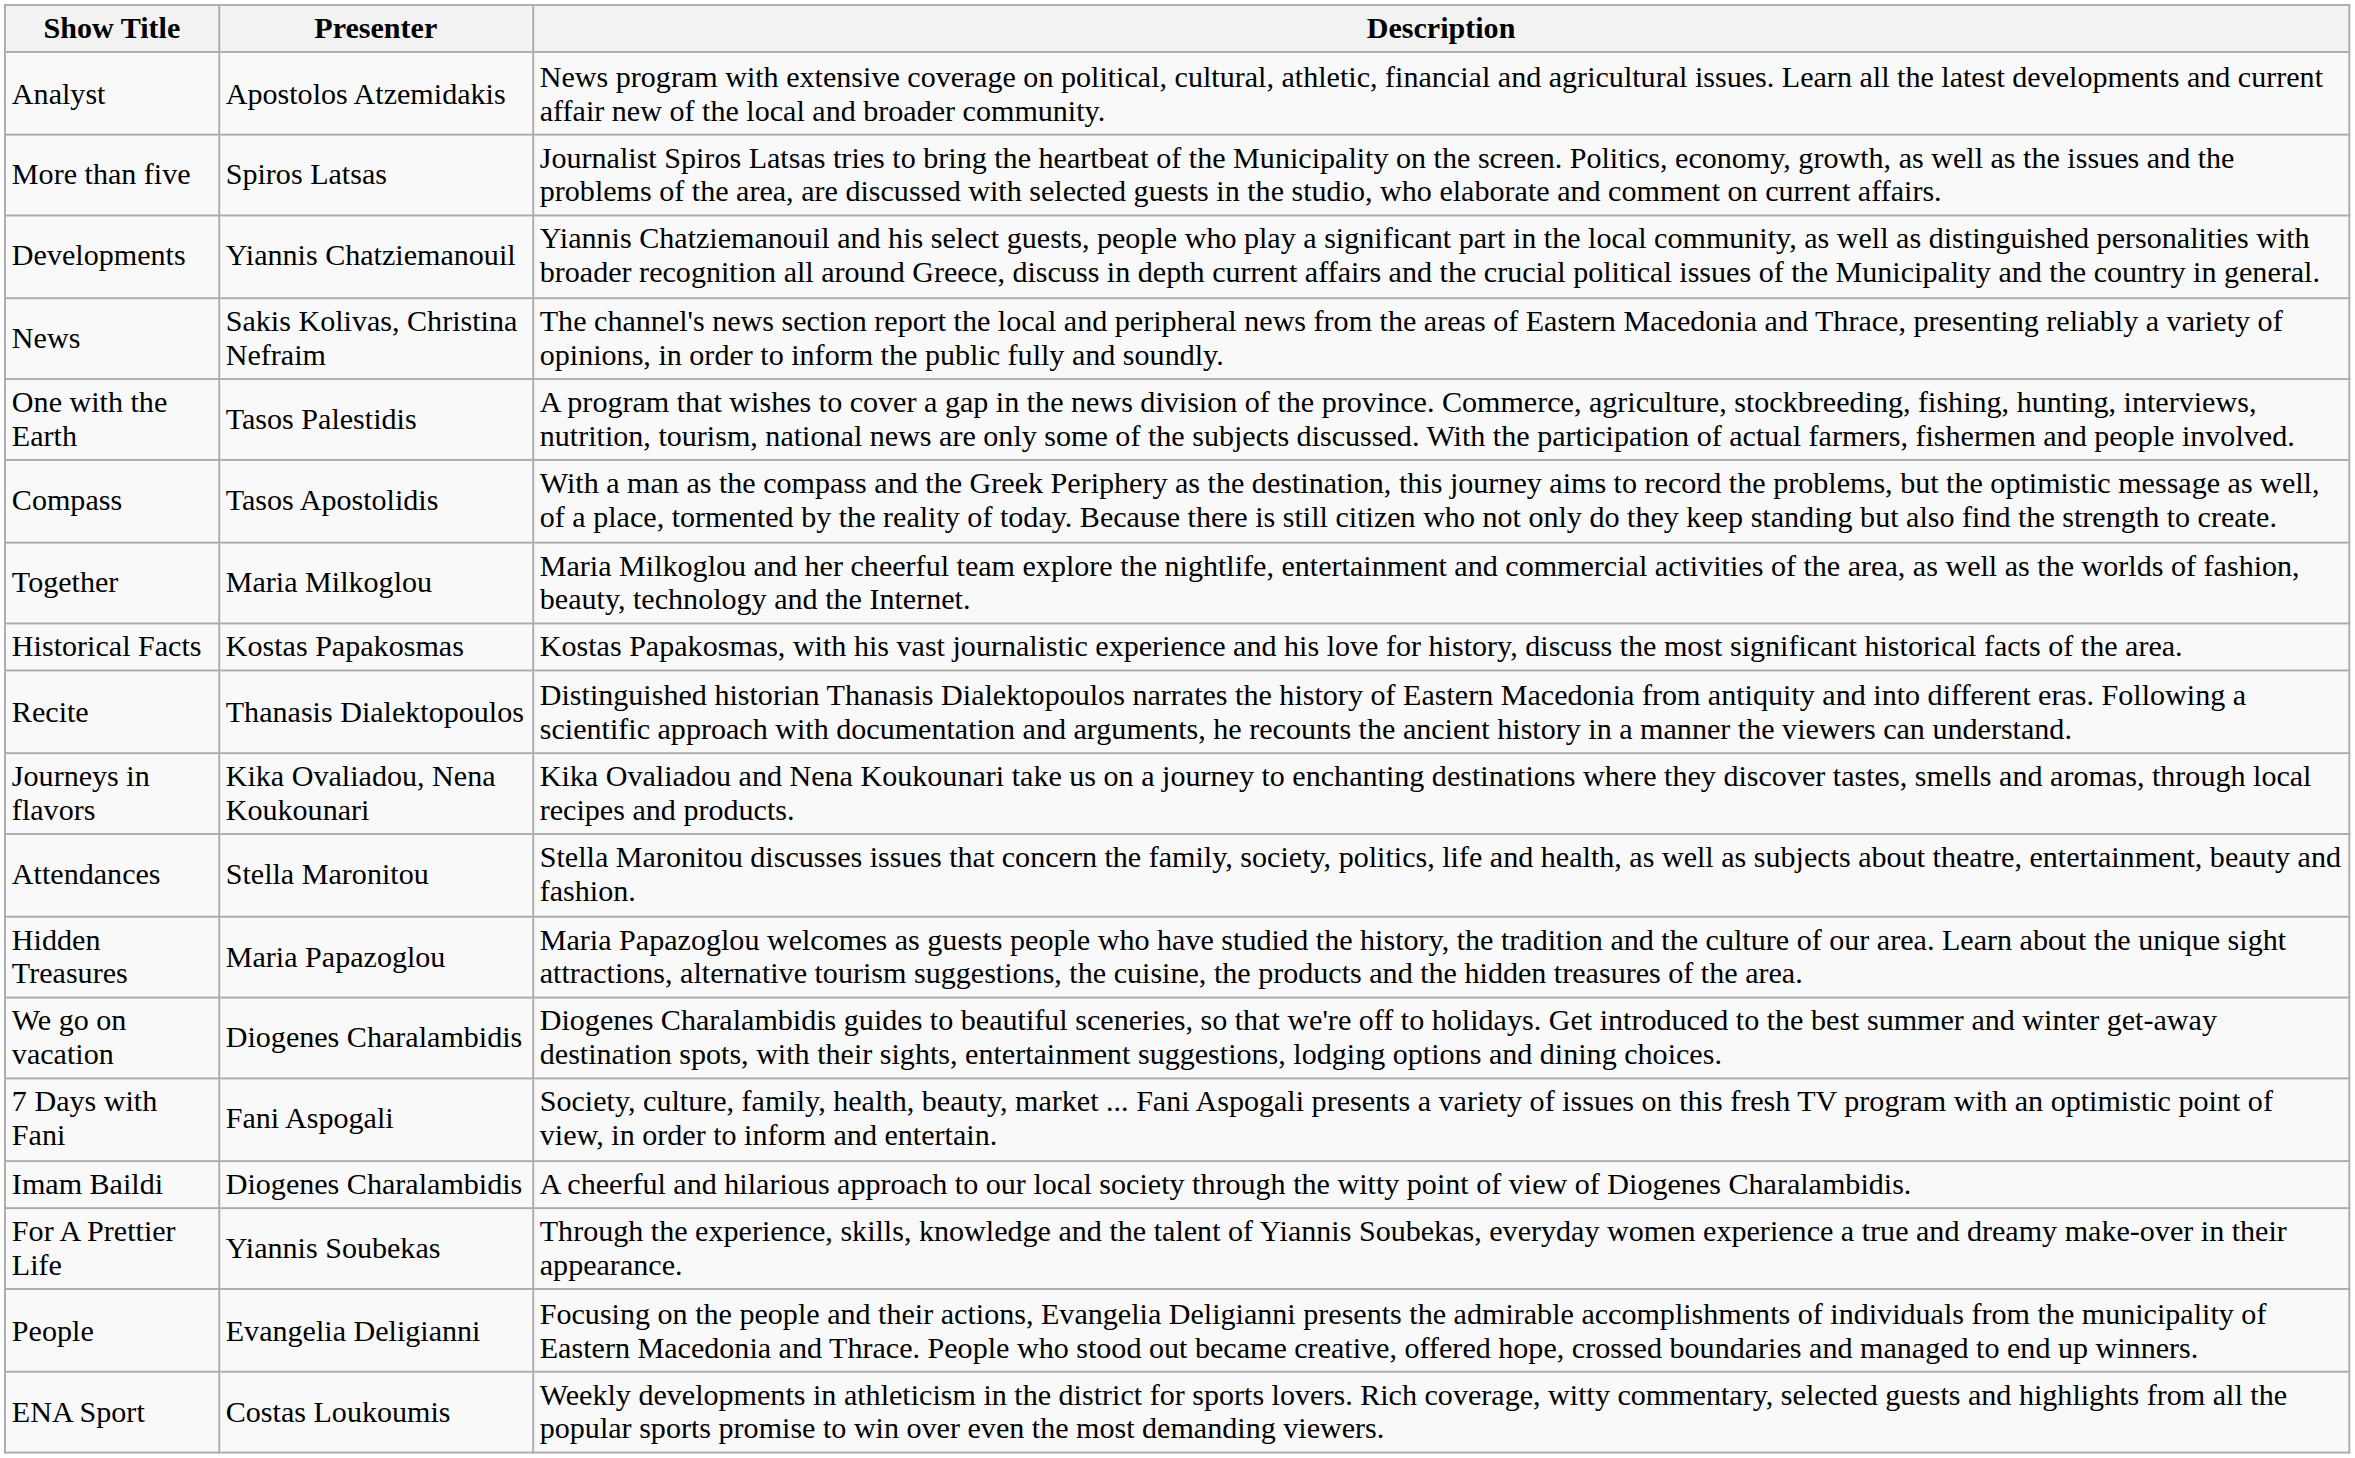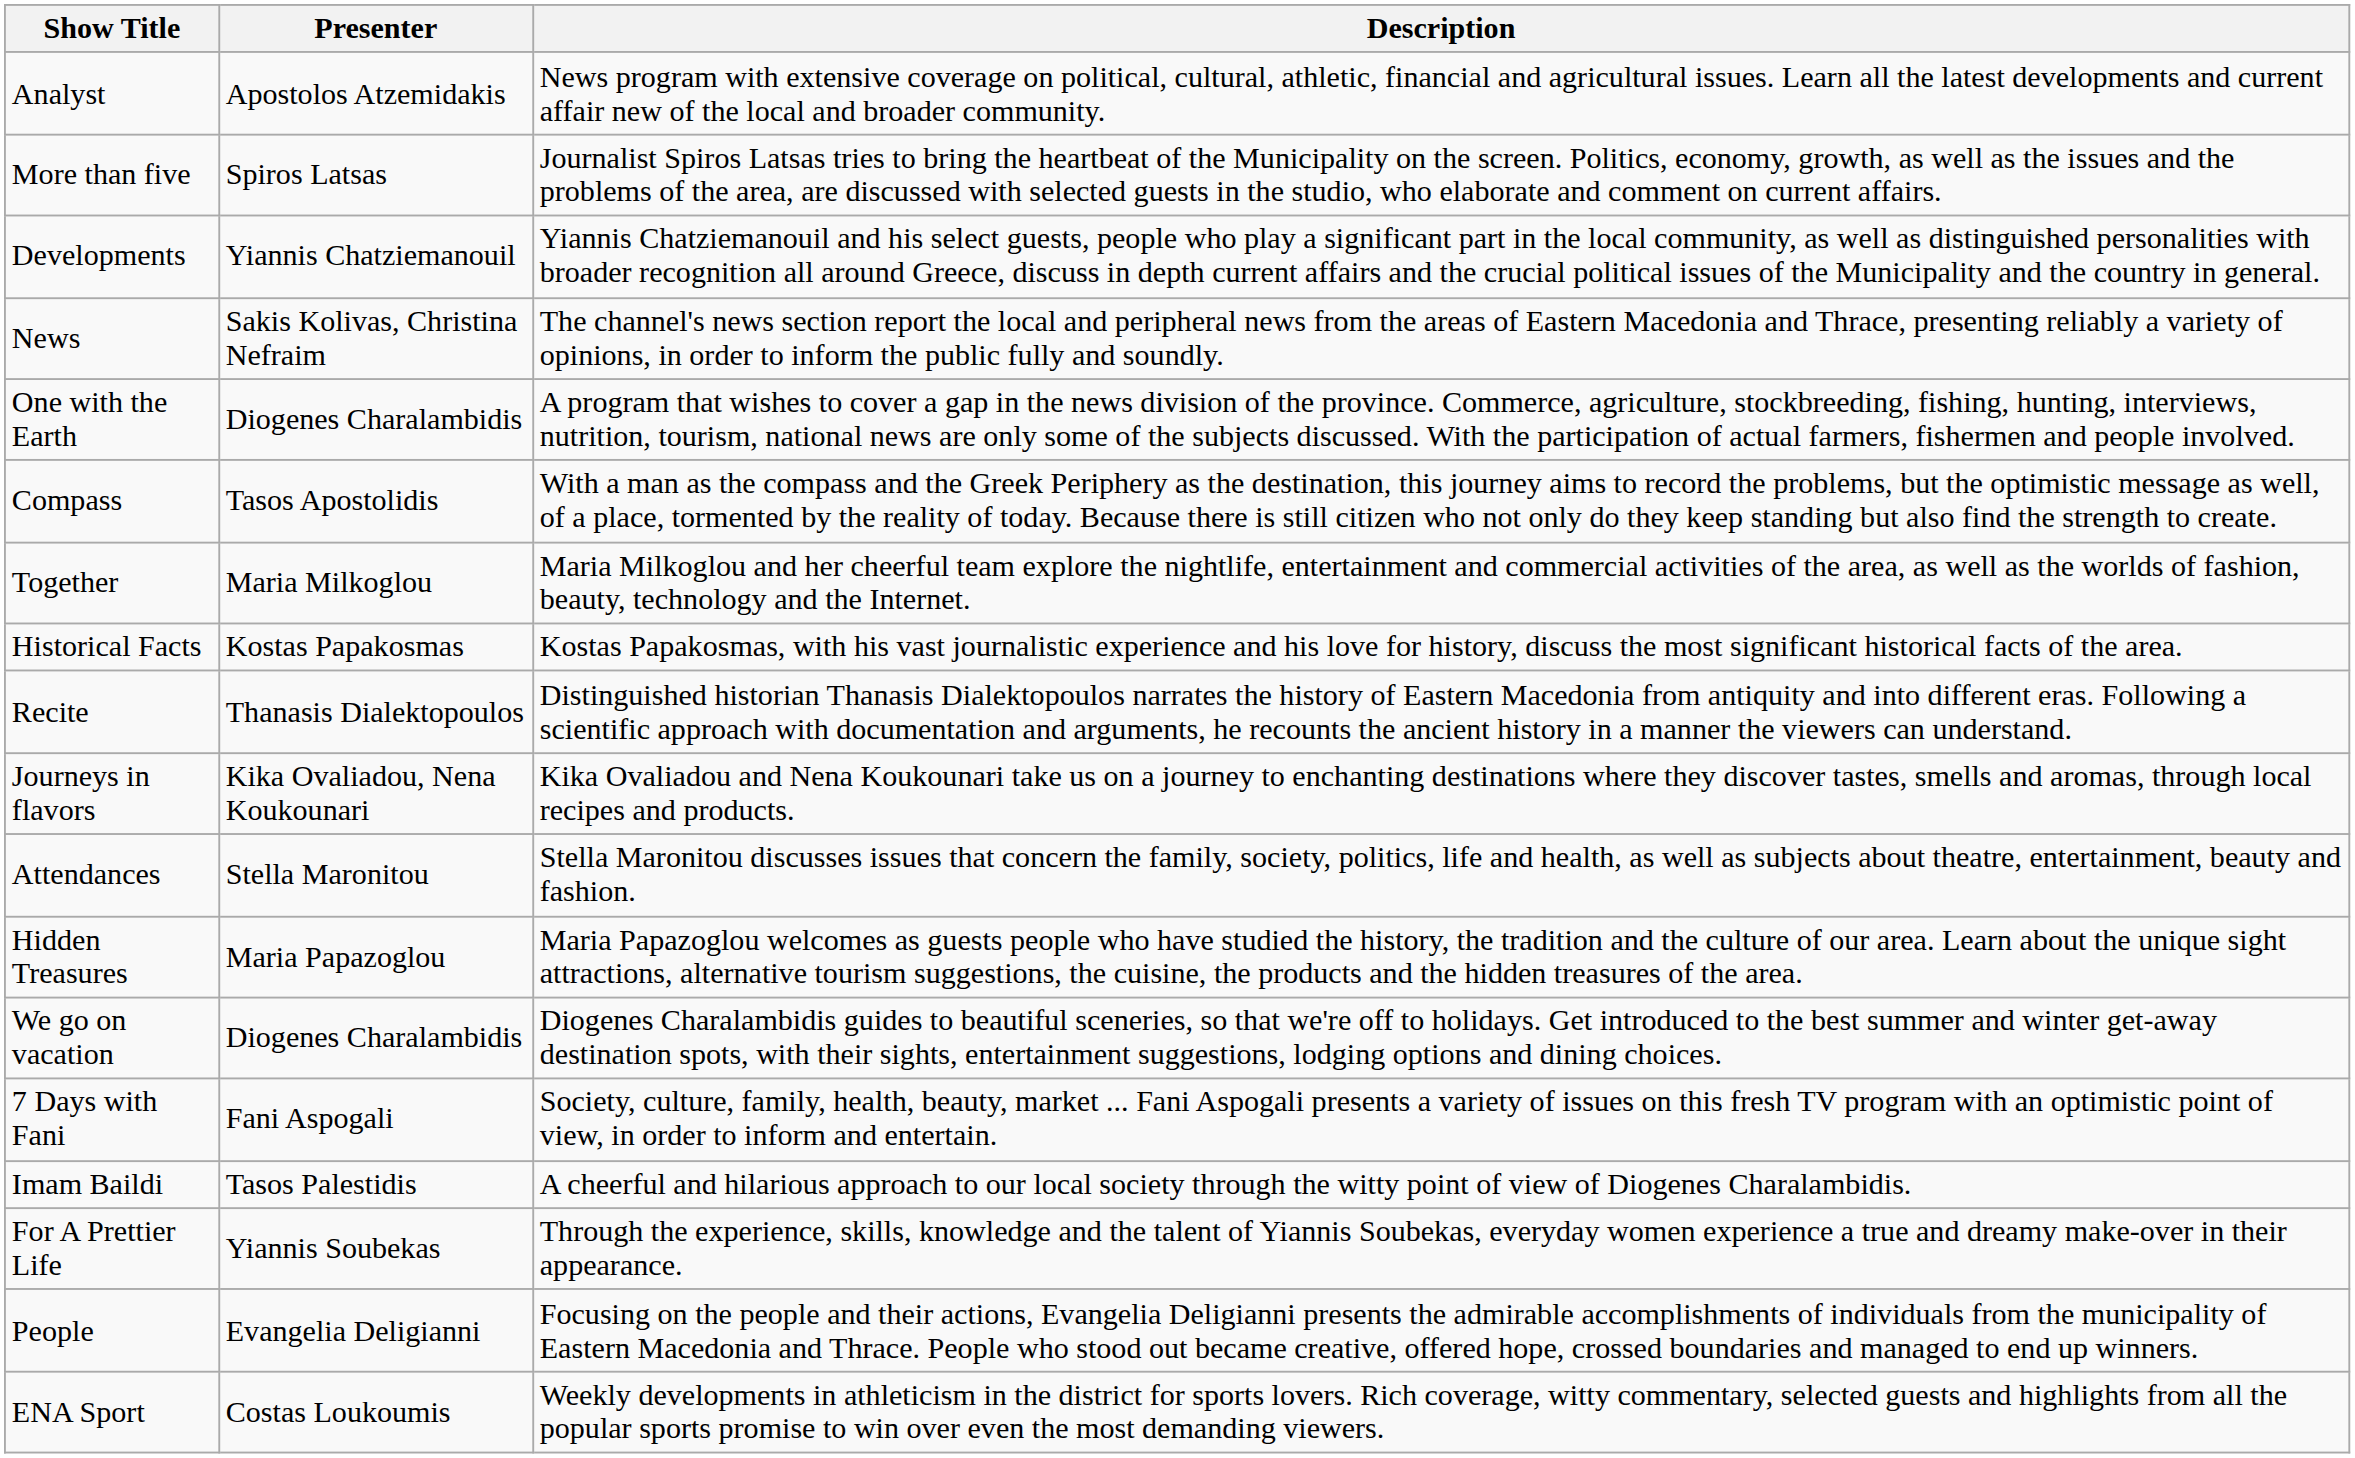 <table class="wikitable">
 <tr>
 <th>Show Title</th>
 <th>Presenter</th>
 <th>Description</th>
 </tr>
 <tr>
 <td>Analyst</td>
 <td>Apostolos Atzemidakis</td>
 <td>News program with extensive coverage on political, cultural, athletic, financial and agricultural issues. Learn all the latest developments and current affair new of the local and broader community.</td>
 </tr>
 <tr>
 <td>More than five</td>
 <td>Spiros Latsas</td>
 <td>Journalist Spiros Latsas tries to bring the heartbeat of the Municipality on the screen. Politics, economy, growth, as well as the issues and the problems of the area,  are discussed with selected guests in the studio, who elaborate and comment on current affairs.</td>
 </tr>
 <tr>
 <td>Developments</td>
 <td>Yiannis Chatziemanouil</td>
 <td>Yiannis Chatziemanouil and his select guests, people who play a significant part in the local community, as well as distinguished personalities with broader recognition all around Greece, discuss in depth current affairs and the crucial political issues of the Municipality and the country in general.</td>
 </tr>
 <tr>
 <td>News</td>
 <td>Sakis Kolivas, Christina Nefraim</td>
 <td>The channel's news section report the local and peripheral news from the areas of Eastern Macedonia and Thrace, presenting reliably a variety of opinions, in order to inform the public fully and soundly.</td>
 </tr>
 <tr>
 <td>One with the Earth</td>
-<td>Tasos Palestidis</td>
+<td>Diogenes Charalambidis</td>
 <td>A program that wishes to cover a gap in the news division of the province. Commerce, agriculture, stockbreeding, fishing, hunting, interviews, nutrition, tourism, national news are only some of the subjects discussed. With the participation of actual farmers, fishermen and people involved.</td>
 </tr>
 <tr>
 <td>Compass</td>
 <td>Tasos Apostolidis</td>
 <td>With a man as the compass and the Greek Periphery as the destination, this journey aims to record the problems, but the optimistic message as well, of a place, tormented by the reality of today. Because there is still citizen who not only do they keep standing but also find the strength to create.</td>
 </tr>
 <tr>
 <td>Together</td>
 <td>Maria Milkoglou</td>
 <td>Maria Milkoglou and her cheerful team explore the nightlife, entertainment and commercial activities of the area, as well as the worlds of fashion, beauty, technology and the Internet.</td>
 </tr>
 <tr>
 <td>Historical Facts</td>
 <td>Kostas Papakosmas</td>
 <td>Kostas Papakosmas, with his vast journalistic experience and his love for history, discuss the most significant historical facts of the area.</td>
 </tr>
 <tr>
 <td>Recite</td>
 <td>Thanasis Dialektopoulos</td>
 <td>Distinguished historian Thanasis Dialektopoulos narrates the history of Eastern Macedonia from antiquity and into different eras. Following a scientific approach with documentation and arguments, he recounts the ancient history in a manner the viewers can understand.</td>
 </tr>
 <tr>
 <td>Journeys in flavors</td>
 <td>Kika Ovaliadou, Nena Koukounari</td>
 <td>Kika Ovaliadou and Nena Koukounari take us on a journey to enchanting destinations where they discover tastes, smells and aromas, through local recipes and products.</td>
 </tr>
 <tr>
 <td>Attendances</td>
 <td>Stella Maronitou</td>
 <td>Stella Maronitou discusses issues that concern the family, society, politics, life and health, as well as subjects about theatre, entertainment, beauty and fashion.</td>
 </tr>
 <tr>
 <td>Hidden Treasures</td>
 <td>Maria Papazoglou</td>
 <td>Maria Papazoglou welcomes as guests people who have studied the history, the tradition and the culture of our area. Learn about the unique sight attractions, alternative tourism suggestions, the cuisine, the products and the hidden treasures of the area.</td>
 </tr>
 <tr>
 <td>We go on vacation</td>
 <td>Diogenes Charalambidis</td>
 <td>Diogenes Charalambidis guides to beautiful sceneries, so that we're off to holidays. Get introduced to the best summer and winter get-away destination spots, with their sights, entertainment suggestions, lodging options and dining choices.</td>
 </tr>
 <tr>
 <td>7 Days with Fani</td>
 <td>Fani Aspogali</td>
 <td>Society, culture, family, health, beauty, market ... Fani Aspogali presents a variety of issues on this fresh TV program with an optimistic point of view, in order to inform and entertain.</td>
 </tr>
 <tr>
 <td>Imam Baildi</td>
-<td>Diogenes Charalambidis</td>
+<td>Tasos Palestidis</td>
 <td>A cheerful and hilarious approach to our local society through the witty point of view of Diogenes Charalambidis.</td>
 </tr>
 <tr>
 <td>For A Prettier Life</td>
 <td>Yiannis Soubekas</td>
 <td>Through the experience, skills, knowledge and the talent of Yiannis Soubekas, everyday women experience a true and dreamy make-over in their appearance.</td>
 </tr>
 <tr>
 <td>People</td>
 <td>Evangelia Deligianni</td>
 <td>Focusing on the people and their actions, Evangelia Deligianni presents the admirable accomplishments of individuals from the municipality of Eastern Macedonia and Thrace. People who stood out became creative, offered hope, crossed boundaries and managed to end up winners.</td>
 </tr>
 <tr>
 <td>ENA Sport</td>
 <td>Costas Loukoumis</td>
 <td>Weekly developments in athleticism in the district for sports lovers. Rich coverage, witty commentary, selected guests and highlights from all the popular sports promise to win over even the most demanding viewers.</td>
 </tr>
 </table>
